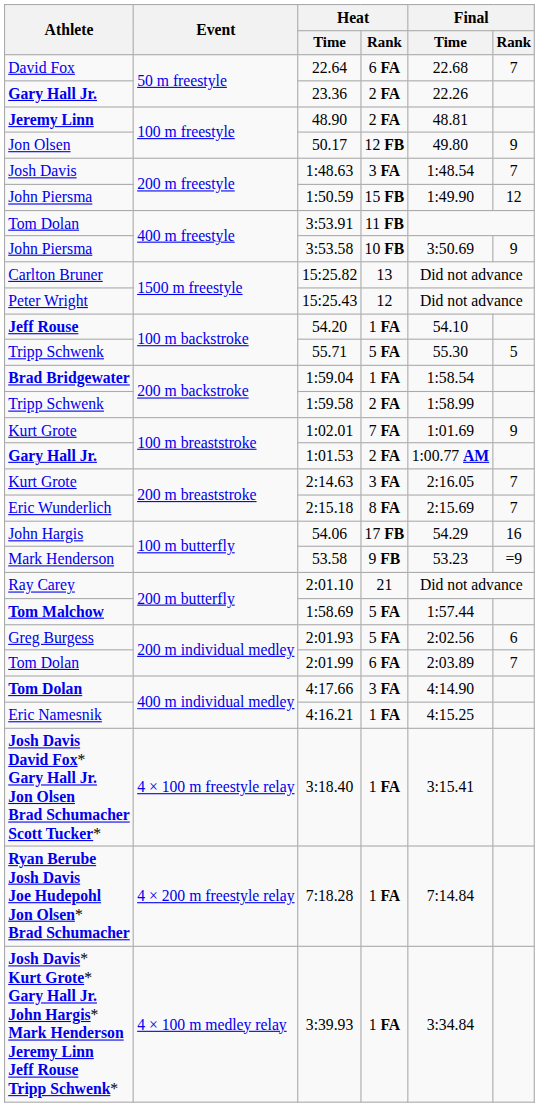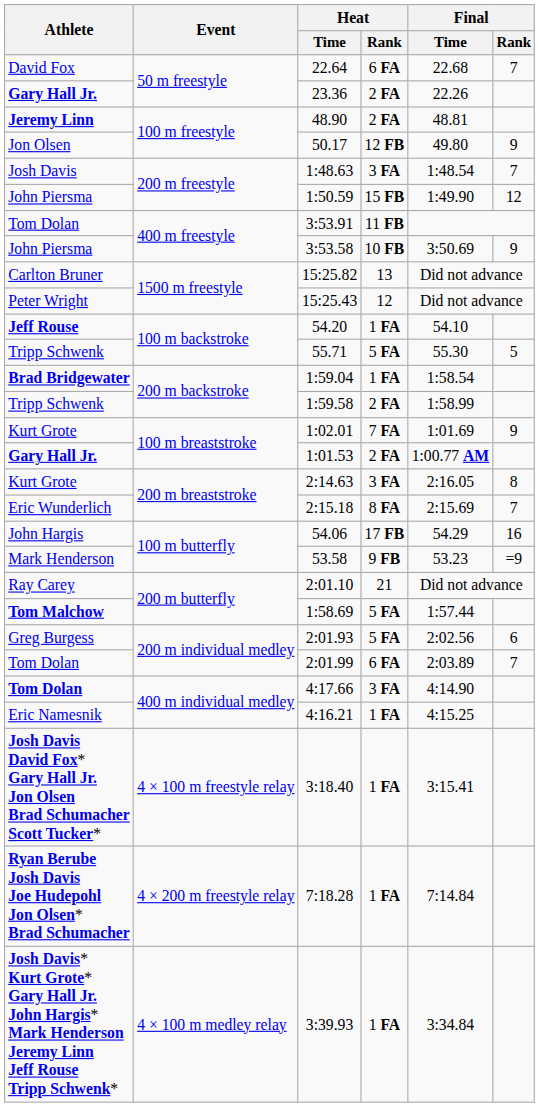 <table class=wikitable style=font-size:90%;text-align:center>
 <tr>
 <th rowspan=2>Athlete</th>
 <th rowspan=2>Event</th>
 <th colspan=2>Heat</th>
 <th colspan=2>Final</th>
 </tr>
 <tr style=font-size:95%>
 <th>Time</th>
 <th>Rank</th>
 <th>Time</th>
 <th>Rank</th>
 </tr>
 <tr>
 <td align=left><a href='#'>David Fox</a></td>
 <td align=left rowspan=2><a href='#'>50 m freestyle</a></td>
 <td>22.64</td>
 <td>6 <strong>FA</strong></td>
 <td>22.68</td>
 <td>7</td>
 </tr>
 <tr>
 <td align=left><strong><a href='#'>Gary Hall Jr.</a></strong></td>
 <td>23.36</td>
 <td>2 <strong>FA</strong></td>
 <td>22.26</td>
 <td></td>
 </tr>
 <tr>
 <td align=left><strong><a href='#'>Jeremy Linn</a></strong></td>
 <td align=left rowspan=2><a href='#'>100 m freestyle</a></td>
 <td>48.90</td>
 <td>2 <strong>FA</strong></td>
 <td>48.81</td>
 <td></td>
 </tr>
 <tr>
 <td align=left><a href='#'>Jon Olsen</a></td>
 <td>50.17</td>
 <td>12 <strong>FB</strong></td>
 <td>49.80</td>
 <td>9</td>
 </tr>
 <tr>
 <td align=left><a href='#'>Josh Davis</a></td>
 <td align=left rowspan=2><a href='#'>200 m freestyle</a></td>
 <td>1:48.63</td>
 <td>3 <strong>FA</strong></td>
 <td>1:48.54</td>
 <td>7</td>
 </tr>
 <tr>
 <td align=left><a href='#'>John Piersma</a></td>
 <td>1:50.59</td>
 <td>15 <strong>FB</strong></td>
 <td>1:49.90</td>
 <td>12</td>
 </tr>
 <tr>
 <td align=left><a href='#'>Tom Dolan</a></td>
 <td align=left rowspan=2><a href='#'>400 m freestyle</a></td>
 <td>3:53.91</td>
 <td>11 <strong>FB</strong></td>
 <td colspan=2></td>
 </tr>
 <tr>
 <td align=left><a href='#'>John Piersma</a></td>
 <td>3:53.58</td>
 <td>10 <strong>FB</strong></td>
 <td>3:50.69</td>
 <td>9</td>
 </tr>
 <tr>
 <td align=left><a href='#'>Carlton Bruner</a></td>
 <td align=left rowspan=2><a href='#'>1500 m freestyle</a></td>
 <td>15:25.82</td>
 <td>13</td>
 <td colspan=2>Did not advance</td>
 </tr>
 <tr>
 <td align=left><a href='#'>Peter Wright</a></td>
 <td>15:25.43</td>
 <td>12</td>
 <td colspan=2>Did not advance</td>
 </tr>
 <tr>
 <td align=left><strong><a href='#'>Jeff Rouse</a></strong></td>
 <td align=left rowspan=2><a href='#'>100 m backstroke</a></td>
 <td>54.20</td>
 <td>1 <strong>FA</strong></td>
 <td>54.10</td>
 <td></td>
 </tr>
 <tr>
 <td align=left><a href='#'>Tripp Schwenk</a></td>
 <td>55.71</td>
 <td>5 <strong>FA</strong></td>
 <td>55.30</td>
 <td>5</td>
 </tr>
 <tr>
 <td align=left><strong><a href='#'>Brad Bridgewater</a></strong></td>
 <td align=left rowspan=2><a href='#'>200 m backstroke</a></td>
 <td>1:59.04</td>
 <td>1 <strong>FA</strong></td>
 <td>1:58.54</td>
 <td></td>
 </tr>
 <tr>
 <td align=left><a href='#'>Tripp Schwenk</a></td>
 <td>1:59.58</td>
 <td>2 <strong>FA</strong></td>
 <td>1:58.99</td>
 <td></td>
 </tr>
 <tr>
 <td align=left><a href='#'>Kurt Grote</a></td>
 <td align=left rowspan=2><a href='#'>100 m breaststroke</a></td>
 <td>1:02.01</td>
 <td>7 <strong>FA</strong></td>
 <td>1:01.69</td>
 <td>9</td>
 </tr>
 <tr>
 <td align=left><strong><a href='#'>Gary Hall Jr.</a></strong></td>
 <td>1:01.53</td>
 <td>2 <strong>FA</strong></td>
 <td>1:00.77 <strong><a href='#'>AM</a></strong></td>
 <td></td>
 </tr>
 <tr>
 <td align=left><a href='#'>Kurt Grote</a></td>
 <td align=left rowspan=2><a href='#'>200 m breaststroke</a></td>
 <td>2:14.63</td>
 <td>3 <strong>FA</strong></td>
 <td>2:16.05</td>
-<td>7</td>
+<td>8</td>
 </tr>
 <tr>
 <td align=left><a href='#'>Eric Wunderlich</a></td>
 <td>2:15.18</td>
 <td>8 <strong>FA</strong></td>
 <td>2:15.69</td>
 <td>7</td>
 </tr>
 <tr>
 <td align=left><a href='#'>John Hargis</a></td>
 <td align=left rowspan=2><a href='#'>100 m butterfly</a></td>
 <td>54.06</td>
 <td>17 <strong>FB</strong></td>
 <td>54.29</td>
 <td>16</td>
 </tr>
 <tr>
 <td align=left><a href='#'>Mark Henderson</a></td>
 <td>53.58</td>
 <td>9 <strong>FB</strong></td>
 <td>53.23</td>
 <td>=9</td>
 </tr>
 <tr>
 <td align=left><a href='#'>Ray Carey</a></td>
 <td align=left rowspan=2><a href='#'>200 m butterfly</a></td>
 <td>2:01.10</td>
 <td>21</td>
 <td colspan=2>Did not advance</td>
 </tr>
 <tr>
 <td align=left><strong><a href='#'>Tom Malchow</a></strong></td>
 <td>1:58.69</td>
 <td>5 <strong>FA</strong></td>
 <td>1:57.44</td>
 <td></td>
 </tr>
 <tr>
 <td align=left><a href='#'>Greg Burgess</a></td>
 <td align=left rowspan=2><a href='#'>200 m individual medley</a></td>
 <td>2:01.93</td>
 <td>5 <strong>FA</strong></td>
 <td>2:02.56</td>
 <td>6</td>
 </tr>
 <tr>
 <td align=left><a href='#'>Tom Dolan</a></td>
 <td>2:01.99</td>
 <td>6 <strong>FA</strong></td>
 <td>2:03.89</td>
 <td>7</td>
 </tr>
 <tr>
 <td align=left><strong><a href='#'>Tom Dolan</a></strong></td>
 <td align=left rowspan=2><a href='#'>400 m individual medley</a></td>
 <td>4:17.66</td>
 <td>3 <strong>FA</strong></td>
 <td>4:14.90</td>
 <td></td>
 </tr>
 <tr>
 <td align=left><a href='#'>Eric Namesnik</a></td>
 <td>4:16.21</td>
 <td>1 <strong>FA</strong></td>
 <td>4:15.25</td>
 <td></td>
 </tr>
 <tr>
 <td align=left><strong><a href='#'>Josh Davis</a><br><a href='#'>David Fox</a></strong>*<strong><br><a href='#'>Gary Hall Jr.</a><br><a href='#'>Jon Olsen</a><br><a href='#'>Brad Schumacher</a><br><a href='#'>Scott Tucker</a></strong>*</td>
 <td align=left><a href='#'>4 × 100 m freestyle relay</a></td>
 <td>3:18.40</td>
 <td>1 <strong>FA</strong></td>
 <td>3:15.41 </td>
 <td></td>
 </tr>
 <tr>
 <td align=left><strong><a href='#'>Ryan Berube</a><br><a href='#'>Josh Davis</a><br><a href='#'>Joe Hudepohl</a><br><a href='#'>Jon Olsen</a></strong>*<strong><br><a href='#'>Brad Schumacher</a></strong></td>
 <td align=left><a href='#'>4 × 200 m freestyle relay</a></td>
 <td>7:18.28</td>
 <td>1 <strong>FA</strong></td>
 <td>7:14.84</td>
 <td></td>
 </tr>
 <tr>
 <td align=left><strong><a href='#'>Josh Davis</a></strong>*<strong><br><a href='#'>Kurt Grote</a></strong>*<strong><br><a href='#'>Gary Hall Jr.</a><br><a href='#'>John Hargis</a></strong>*<strong><br><a href='#'>Mark Henderson</a><br><a href='#'>Jeremy Linn</a><br><a href='#'>Jeff Rouse</a><br><a href='#'>Tripp Schwenk</a></strong>*</td>
 <td align=left><a href='#'>4 × 100 m medley relay</a></td>
 <td>3:39.93</td>
 <td>1 <strong>FA</strong></td>
 <td>3:34.84 </td>
 <td></td>
 </tr>
 </table>
